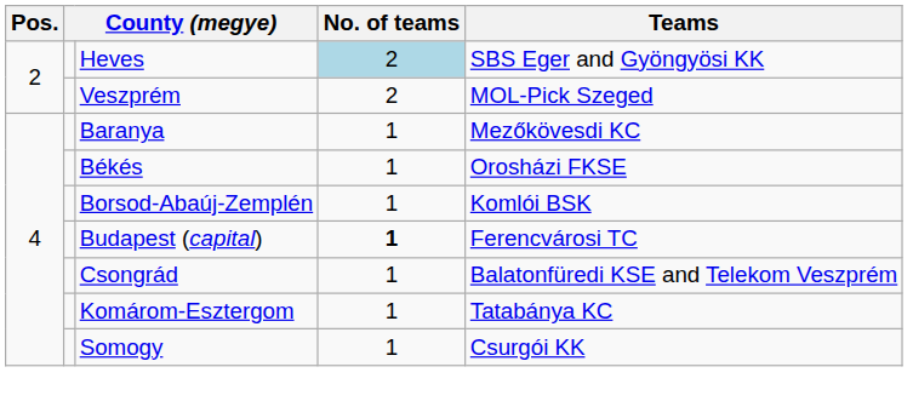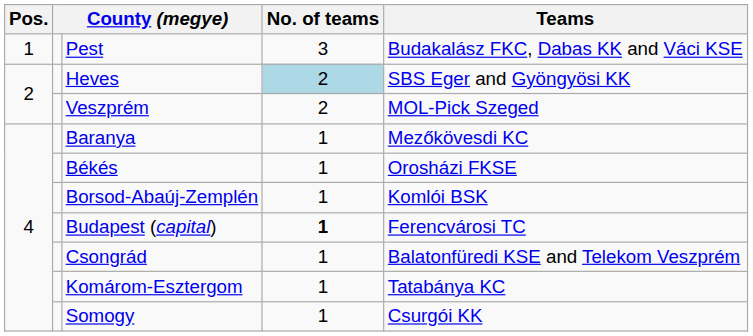 <table class="wikitable">
 <tr>
 <th>Pos.</th>
 <th colspan=2><a href='#'>County</a> <em>(megye)</em></th>
 <th>No. of teams</th>
 <th>Teams</th>
+</tr>
+<tr>
+<td rowspan="1" align="center">1</td>
+<td align=center></td>
+<td><a href='#'>Pest</a></td>
+<td align="center">3</td>
+<td><a href='#'>Budakalász FKC</a>, <a href='#'>Dabas KK</a> and <a href='#'>Váci KSE</a></td>
 </tr>
 <tr>
 <td rowspan="2" align="center">2</td>
 <td align=center></td>
 <td><a href='#'>Heves</a></td>
 <td align="center" style="background: lightblue;">2</td>
 <td><a href='#'>SBS Eger</a> and <a href='#'>Gyöngyösi KK</a></td>
 </tr>
 <tr>
 <td align=center></td>
 <td><a href='#'>Veszprém</a></td>
 <td align="center">2</td>
 <td><a href='#'>MOL-Pick Szeged</a></td>
 </tr>
 <tr>
 <td rowspan="7" align="center">4</td>
 <td align=center></td>
 <td><a href='#'>Baranya</a></td>
 <td align="center">1</td>
 <td><a href='#'>Mezőkövesdi KC</a></td>
 </tr>
 <tr>
 <td align=center></td>
 <td><a href='#'>Békés</a></td>
 <td align="center">1</td>
 <td><a href='#'>Orosházi FKSE</a></td>
 </tr>
 <tr>
 <td align=center></td>
 <td><a href='#'>Borsod-Abaúj-Zemplén</a></td>
 <td align="center">1</td>
 <td><a href='#'>Komlói BSK</a></td>
 </tr>
 <tr>
 <td align=center></td>
 <td><a href='#'>Budapest</a> (<em><a href='#'>capital</a></em>)</td>
 <td align="center"><strong>1</strong></td>
 <td><a href='#'>Ferencvárosi TC</a></td>
 </tr>
 <tr>
 <td align=center></td>
 <td><a href='#'>Csongrád</a></td>
 <td align="center">1</td>
 <td><a href='#'>Balatonfüredi KSE</a> and <a href='#'>Telekom Veszprém</a></td>
 </tr>
 <tr>
 <td align=center></td>
 <td><a href='#'>Komárom-Esztergom</a></td>
 <td align="center">1</td>
 <td><a href='#'>Tatabánya KC</a></td>
 </tr>
 <tr>
 <td align=center></td>
 <td><a href='#'>Somogy</a></td>
 <td align="center">1</td>
 <td><a href='#'>Csurgói KK</a></td>
 </tr>
 </table>
